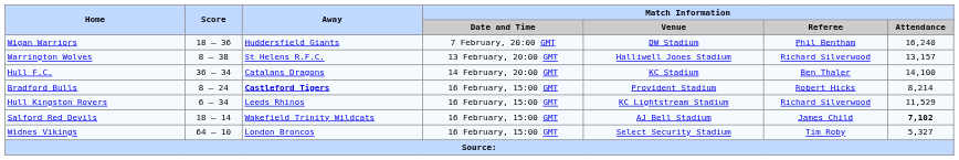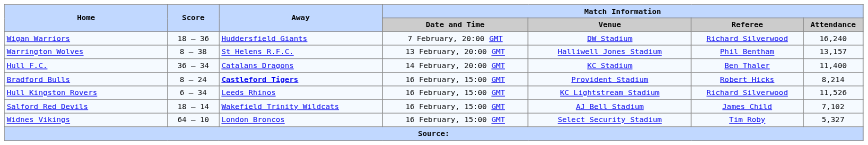 <table border="1" cellpadding="3" cellspacing="0" style="border-collapse:collapse; font-size:85%; text-align:center; width:100%">
 <tr style="background:#c1d8ff;">
 <th rowspan="2" style="width:19%;">Home</th>
 <th rowspan="2" style="width:6%;">Score</th>
 <th rowspan="2" style="width:19%;">Away</th>
 <th colspan=6>Match Information</th>
 </tr>
 <tr style="background:#ccc;">
 <th width=17%>Date and Time</th>
 <th width=19%>Venue</th>
 <th width=13%>Referee</th>
 <th width=7%>Attendance</th>
 </tr>
 <tr style="background:#f5faff;">
 <td align=left> <a href='#'>Wigan Warriors</a></td>
 <td>18 – 36 </td>
 <td align=left> <a href='#'>Huddersfield Giants</a></td>
 <td>7 February, 20:00 <a href='#'>GMT</a></td>
 <td><a href='#'>DW Stadium</a></td>
-<td><a href='#'>Phil Bentham</a></td>
+<td><a href='#'>Richard Silverwood</a></td>
 <td>16,240</td>
 </tr>
 <tr style="background:#f5faff;">
 <td align=left> <a href='#'>Warrington Wolves</a></td>
 <td>8 – 38 </td>
 <td align=left> <a href='#'>St Helens R.F.C.</a></td>
 <td>13 February, 20:00 <a href='#'>GMT</a></td>
 <td><a href='#'>Halliwell Jones Stadium</a></td>
-<td><a href='#'>Richard Silverwood</a></td>
+<td><a href='#'>Phil Bentham</a></td>
 <td>13,157</td>
 </tr>
 <tr style="background:#f5faff;">
 <td align=left> <a href='#'>Hull F.C.</a></td>
 <td>36 – 34 </td>
 <td align=left> <a href='#'>Catalans Dragons</a></td>
 <td>14 February, 20:00 <a href='#'>GMT</a></td>
 <td><a href='#'>KC Stadium</a></td>
 <td><a href='#'>Ben Thaler</a></td>
-<td>14,100</td>
+<td>11,400</td>
 </tr>
 <tr style="background:#f5faff;">
 <td align=left> <a href='#'>Bradford Bulls</a></td>
 <td>8 – 24 </td>
 <td align=left><strong> <a href='#'>Castleford Tigers</a></strong></td>
 <td>16 February, 15:00 <a href='#'>GMT</a></td>
 <td><a href='#'>Provident Stadium</a></td>
 <td><a href='#'>Robert Hicks</a></td>
 <td>8,214</td>
 </tr>
 <tr style="background:#f5faff;">
 <td align=left> <a href='#'>Hull Kingston Rovers</a></td>
 <td>6 – 34 </td>
 <td align=left> <a href='#'>Leeds Rhinos</a></td>
 <td>16 February, 15:00 <a href='#'>GMT</a></td>
 <td><a href='#'>KC Lightstream Stadium</a></td>
 <td><a href='#'>Richard Silverwood</a></td>
-<td>11,529</td>
+<td>11,526</td>
 </tr>
 <tr style="background:#f5faff;">
 <td align=left> <a href='#'>Salford Red Devils</a></td>
 <td>18 – 14 </td>
 <td align=left> <a href='#'>Wakefield Trinity Wildcats</a></td>
 <td>16 February, 15:00 <a href='#'>GMT</a></td>
 <td><a href='#'>AJ Bell Stadium</a></td>
 <td><a href='#'>James Child</a></td>
-<td><strong>7,102</strong></td>
+<td>7,102</td>
 </tr>
 <tr style="background:#f5faff;">
 <td align=left> <a href='#'>Widnes Vikings</a></td>
 <td>64 – 10 </td>
 <td align=left> <a href='#'>London Broncos</a></td>
 <td>16 February, 15:00 <a href='#'>GMT</a></td>
 <td><a href='#'>Select Security Stadium</a></td>
 <td><a href='#'>Tim Roby</a></td>
 <td>5,327</td>
 </tr>
 <tr style="background:#c1d8ff;">
 <th colspan=12>Source:</th>
 </tr>
 </table>
